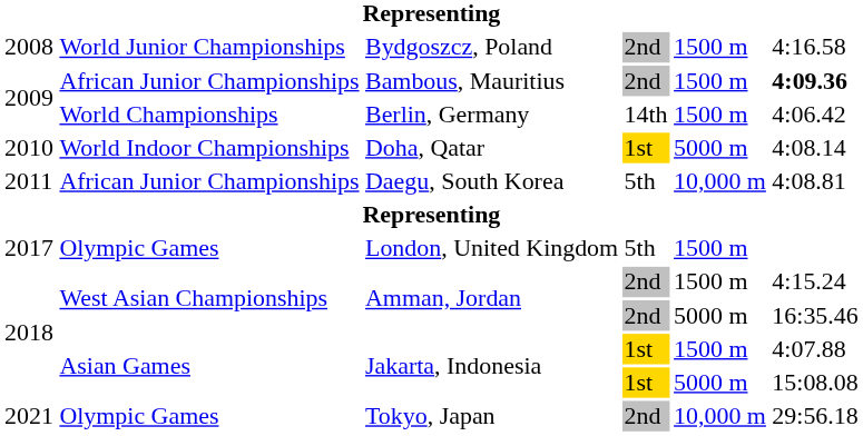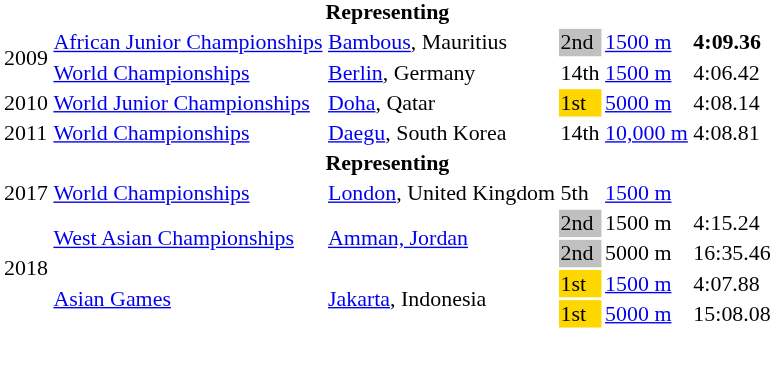 <table>
 <tr>
 <th colspan=6>Representing </th>
-</tr>
-<tr>
-<td>2008</td>
-<td><a href='#'>World Junior Championships</a></td>
-<td><a href='#'>Bydgoszcz</a>, Poland</td>
-<td bgcolor=silver>2nd</td>
-<td><a href='#'>1500 m</a></td>
-<td>4:16.58</td>
 </tr>
 <tr>
 <td rowspan=2>2009</td>
 <td><a href='#'>African Junior Championships</a></td>
 <td><a href='#'>Bambous</a>, Mauritius</td>
 <td bgcolor=silver>2nd</td>
 <td><a href='#'>1500 m</a></td>
 <td><strong>4:09.36</strong></td>
 </tr>
 <tr>
 <td><a href='#'>World Championships</a></td>
 <td><a href='#'>Berlin</a>, Germany</td>
 <td>14th</td>
 <td><a href='#'>1500 m</a></td>
 <td>4:06.42</td>
 </tr>
 <tr>
 <td>2010</td>
-<td><a href='#'>World Indoor Championships</a></td>
+<td><a href='#'>World Junior Championships</a></td>
 <td><a href='#'>Doha</a>, Qatar</td>
 <td bgcolor=gold>1st</td>
 <td><a href='#'>5000 m</a></td>
 <td>4:08.14</td>
 </tr>
 <tr>
 <td>2011</td>
-<td><a href='#'>African Junior Championships</a></td>
+<td><a href='#'>World Championships</a></td>
 <td><a href='#'>Daegu</a>, South Korea</td>
-<td>5th</td>
+<td>14th</td>
 <td><a href='#'>10,000 m</a></td>
 <td>4:08.81</td>
 </tr>
 <tr>
 <th colspan=6>Representing </th>
 </tr>
 <tr>
 <td>2017</td>
-<td><a href='#'>Olympic Games</a></td>
+<td><a href='#'>World Championships</a></td>
 <td><a href='#'>London</a>, United Kingdom</td>
 <td>5th</td>
 <td><a href='#'>1500 m</a> </td>
 </tr>
 <tr>
 <td rowspan=4>2018</td>
 <td rowspan=2><a href='#'>West Asian Championships</a></td>
 <td rowspan=2><a href='#'>Amman, Jordan</a></td>
 <td bgcolor=silver>2nd</td>
 <td>1500 m</td>
 <td>4:15.24</td>
 </tr>
 <tr>
 <td bgcolor=silver>2nd</td>
 <td>5000 m</td>
 <td>16:35.46</td>
 </tr>
 <tr>
 <td rowspan=2><a href='#'>Asian Games</a></td>
 <td rowspan=2><a href='#'>Jakarta</a>, Indonesia</td>
 <td bgcolor=gold>1st</td>
 <td><a href='#'>1500 m</a></td>
 <td>4:07.88</td>
 </tr>
 <tr>
 <td bgcolor=gold>1st</td>
 <td><a href='#'>5000 m</a></td>
 <td>15:08.08</td>
 </tr>
-<tr>
-<td>2021</td>
-<td><a href='#'>Olympic Games</a></td>
-<td><a href='#'>Tokyo</a>, Japan</td>
-<td bgcolor=silver>2nd</td>
-<td><a href='#'>10,000 m</a></td>
-<td>29:56.18</td>
-</tr>
 </table>
